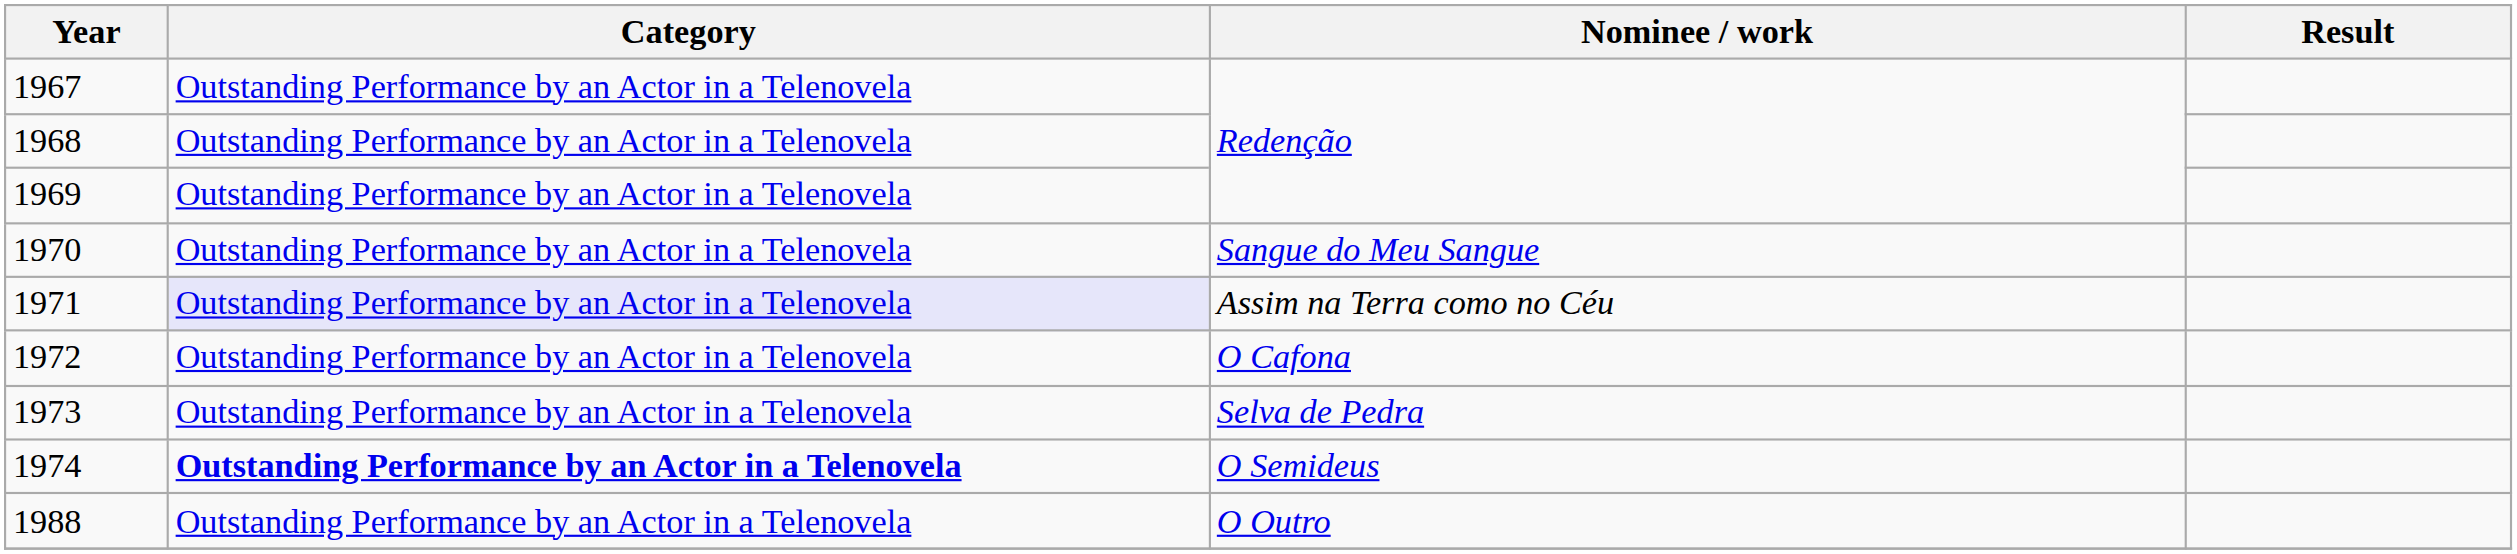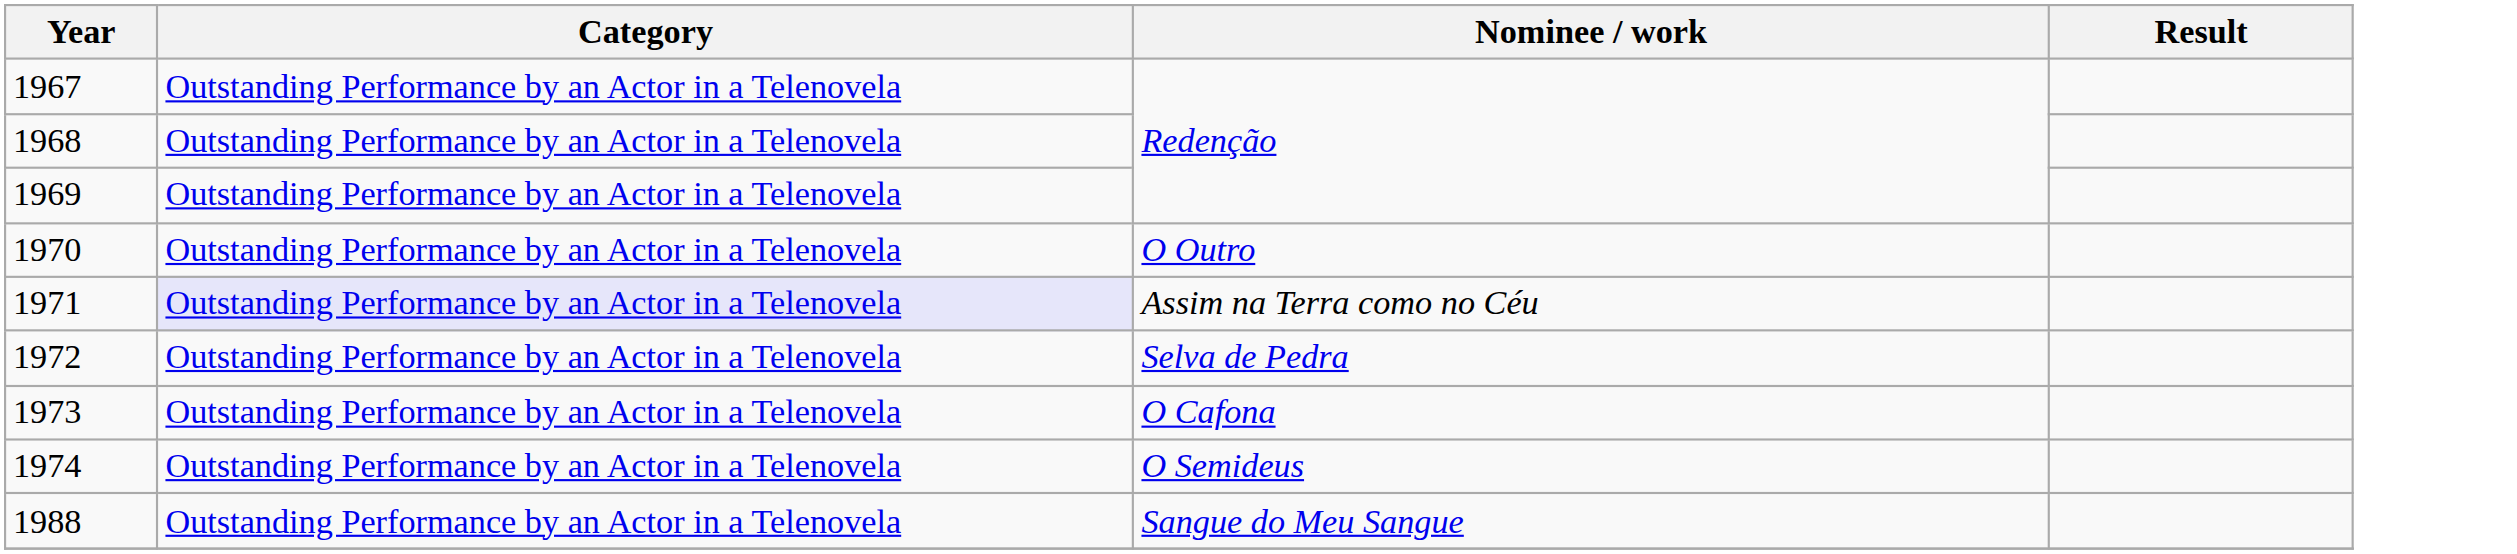 <table class=wikitable>
 <tr>
 <th Width=5%>Year</th>
 <th Width=32%>Category</th>
 <th Width=30%>Nominee / work</th>
 <th Width=10%>Result</th>
 </tr>
 <tr>
 <td>1967</td>
 <td><a href='#'>Outstanding Performance by an Actor in a Telenovela</a></td>
 <td rowspan=3><em><a href='#'>Redenção</a></em></td>
 <td></td>
 </tr>
 <tr>
 <td>1968</td>
 <td><a href='#'>Outstanding Performance by an Actor in a Telenovela</a></td>
 <td></td>
 </tr>
 <tr>
 <td>1969</td>
 <td><a href='#'>Outstanding Performance by an Actor in a Telenovela</a></td>
 <td></td>
 </tr>
 <tr>
 <td>1970</td>
 <td><a href='#'>Outstanding Performance by an Actor in a Telenovela</a></td>
-<td><em><a href='#'>Sangue do Meu Sangue</a></em></td>
+<td><em><a href='#'>O Outro</a></em></td>
 <td></td>
 </tr>
 <tr>
 <td>1971</td>
 <td style="background: lavender;"><a href='#'>Outstanding Performance by an Actor in a Telenovela</a></td>
 <td><em>Assim na Terra como no Céu</em></td>
 <td></td>
 </tr>
 <tr>
 <td>1972</td>
 <td><a href='#'>Outstanding Performance by an Actor in a Telenovela</a></td>
-<td><em><a href='#'>O Cafona</a></em></td>
+<td><em><a href='#'>Selva de Pedra</a></em></td>
 <td></td>
 </tr>
 <tr>
 <td>1973</td>
 <td><a href='#'>Outstanding Performance by an Actor in a Telenovela</a></td>
-<td><em><a href='#'>Selva de Pedra</a></em></td>
+<td><em><a href='#'>O Cafona</a></em></td>
 <td></td>
 </tr>
 <tr>
 <td>1974</td>
-<td><strong><a href='#'>Outstanding Performance by an Actor in a Telenovela</a></strong></td>
+<td><a href='#'>Outstanding Performance by an Actor in a Telenovela</a></td>
 <td><em><a href='#'>O Semideus</a></em></td>
 <td></td>
 </tr>
 <tr>
 <td>1988</td>
 <td><a href='#'>Outstanding Performance by an Actor in a Telenovela</a></td>
-<td><em><a href='#'>O Outro</a></em></td>
+<td><em><a href='#'>Sangue do Meu Sangue</a></em></td>
 <td></td>
 </tr>
 <tr>
 </tr>
 </table>
